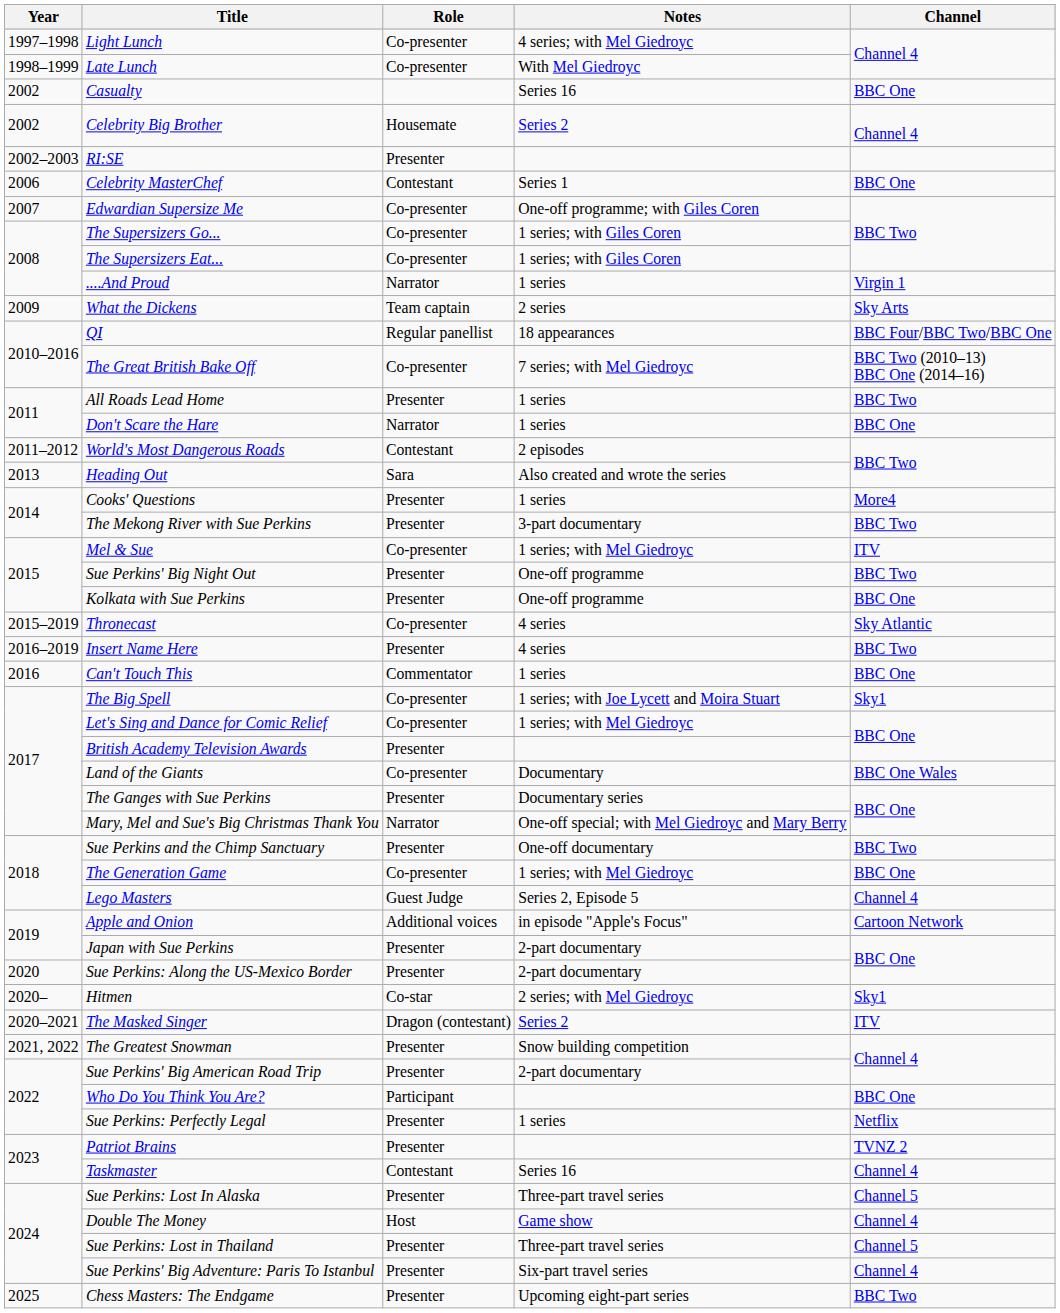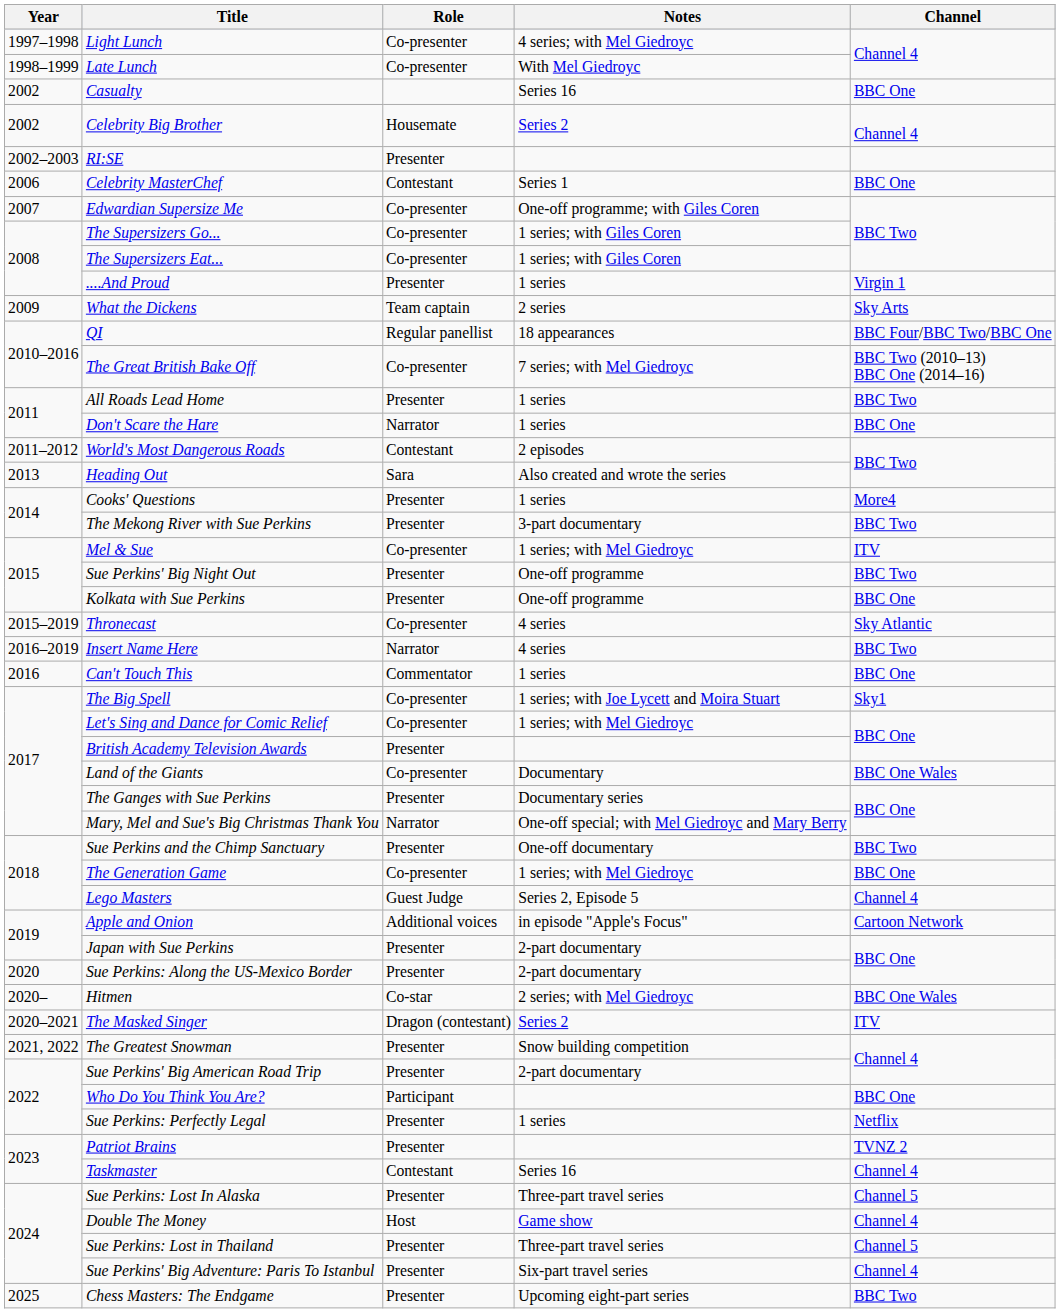 <table class="wikitable sortable">
 <tr style="background:#b0c4de; text-align:center;">
 <th>Year</th>
 <th>Title</th>
 <th>Role</th>
 <th class=unsortable>Notes</th>
 <th>Channel</th>
 </tr>
 <tr>
 <td>1997–1998</td>
 <td><em><a href='#'>Light Lunch</a></em></td>
 <td>Co-presenter</td>
 <td>4 series; with <a href='#'>Mel Giedroyc</a></td>
 <td rowspan=2><a href='#'>Channel 4</a></td>
 </tr>
 <tr>
 <td>1998–1999</td>
 <td><em><a href='#'>Late Lunch</a></em></td>
 <td>Co-presenter</td>
 <td>With <a href='#'>Mel Giedroyc</a></td>
 </tr>
 <tr>
 <td>2002</td>
 <td><em><a href='#'>Casualty</a></em></td>
 <td></td>
 <td>Series 16</td>
 <td><a href='#'>BBC One</a></td>
 </tr>
 <tr>
 <td>2002</td>
 <td><em><a href='#'>Celebrity Big Brother</a></em></td>
 <td>Housemate</td>
 <td><a href='#'>Series 2</a></td>
 <td><br><a href='#'>Channel 4</a></td>
 </tr>
 <tr>
 <td>2002–2003</td>
 <td><em><a href='#'>RI:SE</a></em></td>
 <td>Presenter</td>
 <td></td>
 </tr>
 <tr>
 <td>2006</td>
 <td><em><a href='#'>Celebrity MasterChef</a></em></td>
 <td>Contestant</td>
 <td>Series 1</td>
 <td><a href='#'>BBC One</a></td>
 </tr>
 <tr>
 <td>2007</td>
 <td><em><a href='#'>Edwardian Supersize Me</a></em></td>
 <td>Co-presenter</td>
 <td>One-off programme; with <a href='#'>Giles Coren</a></td>
 <td rowspan="3"><a href='#'>BBC Two</a></td>
 </tr>
 <tr>
 <td rowspan="3">2008</td>
 <td><em><a href='#'>The Supersizers Go...</a></em></td>
 <td>Co-presenter</td>
 <td>1 series; with <a href='#'>Giles Coren</a></td>
 </tr>
 <tr>
 <td><em><a href='#'>The Supersizers Eat...</a></em></td>
 <td>Co-presenter</td>
 <td>1 series; with <a href='#'>Giles Coren</a></td>
 </tr>
 <tr>
 <td><em><a href='#'>....And Proud</a></em></td>
-<td>Narrator</td>
+<td>Presenter</td>
 <td>1 series</td>
 <td><a href='#'>Virgin 1</a></td>
 </tr>
 <tr>
 <td>2009</td>
 <td><em><a href='#'>What the Dickens</a></em></td>
 <td>Team captain</td>
 <td>2 series</td>
 <td><a href='#'>Sky Arts</a></td>
 </tr>
 <tr>
 <td rowspan="2">2010–2016</td>
 <td><em><a href='#'>QI</a></em></td>
 <td>Regular panellist</td>
 <td>18 appearances</td>
 <td><a href='#'>BBC Four</a>/<a href='#'>BBC Two</a>/<a href='#'>BBC One</a></td>
 </tr>
 <tr>
 <td><em><a href='#'>The Great British Bake Off</a></em></td>
 <td>Co-presenter</td>
 <td>7 series; with <a href='#'>Mel Giedroyc</a></td>
 <td><a href='#'>BBC Two</a> (2010–13)<br><a href='#'>BBC One</a> (2014–16)</td>
 </tr>
 <tr>
 <td rowspan=2>2011</td>
 <td><em>All Roads Lead Home</em></td>
 <td>Presenter</td>
 <td>1 series</td>
 <td><a href='#'>BBC Two</a></td>
 </tr>
 <tr>
 <td><em><a href='#'>Don't Scare the Hare</a></em></td>
 <td>Narrator</td>
 <td>1 series</td>
 <td><a href='#'>BBC One</a></td>
 </tr>
 <tr>
 <td>2011–2012</td>
 <td><em><a href='#'>World's Most Dangerous Roads</a></em></td>
 <td>Contestant</td>
 <td>2 episodes</td>
 <td rowspan="2"><a href='#'>BBC Two</a></td>
 </tr>
 <tr>
 <td>2013</td>
 <td><em><a href='#'>Heading Out</a></em></td>
 <td>Sara</td>
 <td>Also created and wrote the series</td>
 </tr>
 <tr>
 <td rowspan=2>2014</td>
 <td><em>Cooks' Questions</em></td>
 <td>Presenter</td>
 <td>1 series</td>
 <td><a href='#'>More4</a></td>
 </tr>
 <tr>
 <td><em>The Mekong River with Sue Perkins</em></td>
 <td>Presenter</td>
 <td>3-part documentary</td>
 <td><a href='#'>BBC Two</a></td>
 </tr>
 <tr>
 <td rowspan=3>2015</td>
 <td><em><a href='#'>Mel & Sue</a></em></td>
 <td>Co-presenter</td>
 <td>1 series; with <a href='#'>Mel Giedroyc</a></td>
 <td><a href='#'>ITV</a></td>
 </tr>
 <tr>
 <td><em>Sue Perkins' Big Night Out</em></td>
 <td>Presenter</td>
 <td>One-off programme</td>
 <td><a href='#'>BBC Two</a></td>
 </tr>
 <tr>
 <td><em>Kolkata with Sue Perkins</em></td>
 <td>Presenter</td>
 <td>One-off programme</td>
 <td><a href='#'>BBC One</a></td>
 </tr>
 <tr>
 <td>2015–2019</td>
 <td><em><a href='#'>Thronecast</a></em></td>
 <td>Co-presenter</td>
 <td>4 series</td>
 <td><a href='#'>Sky Atlantic</a></td>
 </tr>
 <tr>
 <td>2016–2019</td>
 <td><em><a href='#'>Insert Name Here</a></em></td>
-<td>Presenter</td>
+<td>Narrator</td>
 <td>4 series</td>
 <td><a href='#'>BBC Two</a></td>
 </tr>
 <tr>
 <td>2016</td>
 <td><em><a href='#'>Can't Touch This</a></em></td>
 <td>Commentator</td>
 <td>1 series</td>
 <td><a href='#'>BBC One</a></td>
 </tr>
 <tr>
 <td rowspan=6>2017</td>
 <td><em><a href='#'>The Big Spell</a></em></td>
 <td>Co-presenter</td>
 <td>1 series; with <a href='#'>Joe Lycett</a> and <a href='#'>Moira Stuart</a></td>
 <td><a href='#'>Sky1</a></td>
 </tr>
 <tr>
 <td><em><a href='#'>Let's Sing and Dance for Comic Relief</a></em></td>
 <td>Co-presenter</td>
 <td>1 series; with <a href='#'>Mel Giedroyc</a></td>
 <td rowspan=2><a href='#'>BBC One</a></td>
 </tr>
 <tr>
 <td><em><a href='#'>British Academy Television Awards</a></em></td>
 <td>Presenter</td>
 <td></td>
 </tr>
 <tr>
 <td><em>Land of the Giants</em></td>
 <td>Co-presenter</td>
 <td>Documentary</td>
 <td><a href='#'>BBC One Wales</a></td>
 </tr>
 <tr>
 <td><em>The Ganges with Sue Perkins</em></td>
 <td>Presenter</td>
 <td>Documentary series</td>
 <td rowspan=2><a href='#'>BBC One</a></td>
 </tr>
 <tr>
 <td><em>Mary, Mel and Sue's Big Christmas Thank You</em></td>
 <td>Narrator</td>
 <td>One-off special; with <a href='#'>Mel Giedroyc</a> and <a href='#'>Mary Berry</a></td>
 </tr>
 <tr>
 <td rowspan="3">2018</td>
 <td><em>Sue Perkins and the Chimp Sanctuary</em></td>
 <td>Presenter</td>
 <td>One-off documentary</td>
 <td><a href='#'>BBC Two</a></td>
 </tr>
 <tr>
 <td><em><a href='#'>The Generation Game</a></em></td>
 <td>Co-presenter</td>
 <td>1 series; with <a href='#'>Mel Giedroyc</a></td>
 <td><a href='#'>BBC One</a></td>
 </tr>
 <tr>
 <td><em><a href='#'>Lego Masters</a></em></td>
 <td>Guest Judge</td>
 <td>Series 2, Episode 5</td>
 <td><a href='#'>Channel 4</a></td>
 </tr>
 <tr>
 <td rowspan="2">2019</td>
 <td><em><a href='#'>Apple and Onion</a></em></td>
 <td>Additional voices</td>
 <td>in episode "Apple's Focus"</td>
 <td><a href='#'>Cartoon Network</a></td>
 </tr>
 <tr>
 <td><em>Japan with Sue Perkins</em></td>
 <td>Presenter</td>
 <td>2-part documentary</td>
 <td rowspan="2"><a href='#'>BBC One</a></td>
 </tr>
 <tr>
 <td>2020</td>
 <td><em>Sue Perkins: Along the US-Mexico Border</em></td>
 <td>Presenter</td>
 <td>2-part documentary</td>
 </tr>
 <tr>
 <td>2020–</td>
 <td><em>Hitmen</em></td>
 <td>Co-star</td>
 <td>2 series; with <a href='#'>Mel Giedroyc</a></td>
-<td><a href='#'>Sky1</a></td>
+<td><a href='#'>BBC One Wales</a></td>
 </tr>
 <tr>
 <td>2020–2021</td>
 <td><em><a href='#'>The Masked Singer</a></em></td>
 <td>Dragon (contestant)</td>
 <td><a href='#'>Series 2</a></td>
 <td><a href='#'>ITV</a></td>
 </tr>
 <tr>
 <td>2021, 2022</td>
 <td><em>The Greatest Snowman</em></td>
 <td>Presenter</td>
 <td>Snow building competition</td>
 <td rowspan="2"><a href='#'>Channel 4</a></td>
 </tr>
 <tr>
 <td rowspan=3>2022</td>
 <td><em>Sue Perkins' Big American Road Trip</em></td>
 <td>Presenter</td>
 <td>2-part documentary</td>
 </tr>
 <tr>
 <td><em><a href='#'>Who Do You Think You Are?</a></em></td>
 <td>Participant</td>
 <td></td>
 <td><a href='#'>BBC One</a></td>
 </tr>
 <tr>
 <td><em>Sue Perkins: Perfectly Legal</em></td>
 <td>Presenter</td>
 <td>1 series</td>
 <td><a href='#'>Netflix</a></td>
 </tr>
 <tr>
 <td rowspan=2>2023</td>
 <td><em><a href='#'>Patriot Brains</a></em></td>
 <td>Presenter</td>
 <td></td>
 <td><a href='#'>TVNZ 2</a></td>
 </tr>
 <tr>
 <td><em><a href='#'>Taskmaster</a></em></td>
 <td>Contestant</td>
 <td>Series 16</td>
 <td><a href='#'>Channel 4</a></td>
 </tr>
 <tr>
 <td rowspan=4>2024</td>
 <td><em>Sue Perkins: Lost In Alaska </em></td>
 <td>Presenter</td>
 <td>Three-part travel series</td>
 <td><a href='#'>Channel 5</a></td>
 </tr>
 <tr>
 <td><em>Double The Money</em></td>
 <td>Host</td>
 <td><a href='#'>Game show</a></td>
 <td><a href='#'>Channel 4</a></td>
 </tr>
 <tr>
 <td><em>Sue Perkins: Lost in Thailand</em></td>
 <td>Presenter</td>
 <td>Three-part travel series</td>
 <td><a href='#'>Channel 5</a></td>
 </tr>
 <tr>
 <td><em>Sue Perkins' Big Adventure: Paris To Istanbul</em></td>
 <td>Presenter</td>
 <td>Six-part travel series</td>
 <td><a href='#'>Channel 4</a></td>
 </tr>
 <tr>
 <td>2025</td>
 <td><em>Chess Masters: The Endgame</em></td>
 <td>Presenter</td>
 <td>Upcoming eight-part series</td>
 <td><a href='#'>BBC Two</a></td>
 </tr>
 </table>
